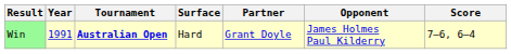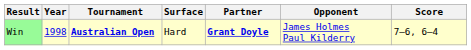 <table class="sortable wikitable">
 <tr>
 <th>Result</th>
 <th>Year</th>
 <th width=125>Tournament</th>
 <th>Surface</th>
 <th width=100>Partner</th>
 <th width=150>Opponent</th>
 <th width=100>Score</th>
 </tr>
 <tr style=background:#ffc>
 <td style=background:#98fb98>Win</td>
-<td><a href='#'>1991</a></td>
+<td><a href='#'>1998</a></td>
 <td><strong><a href='#'>Australian Open</a></strong></td>
 <td>Hard</td>
-<td> <a href='#'>Grant Doyle</a></td>
+<td><strong> <a href='#'>Grant Doyle</a></strong></td>
 <td> <a href='#'>James Holmes</a><br> <a href='#'>Paul Kilderry</a></td>
 <td>7–6, 6–4</td>
 </tr>
 </table>
